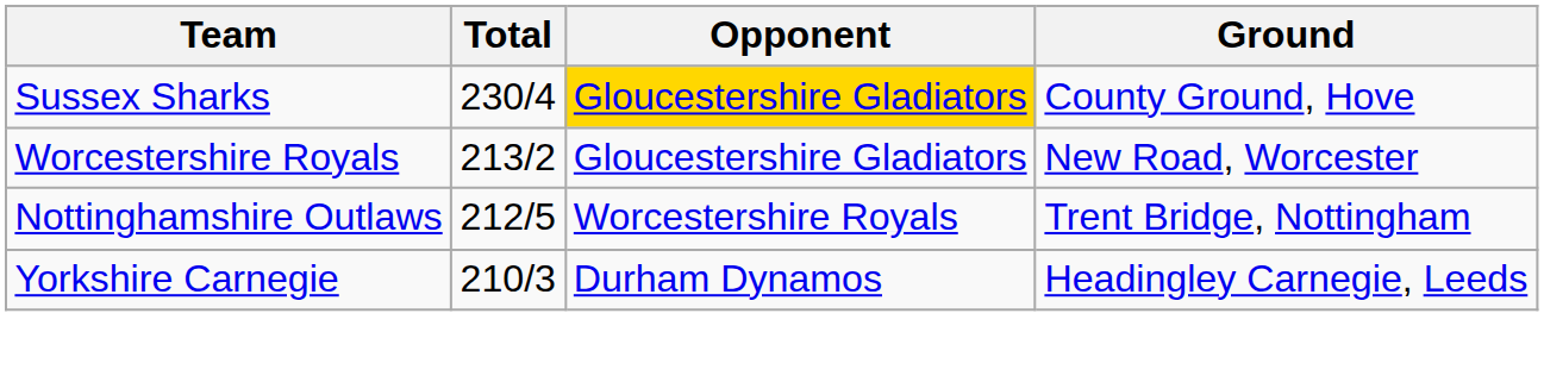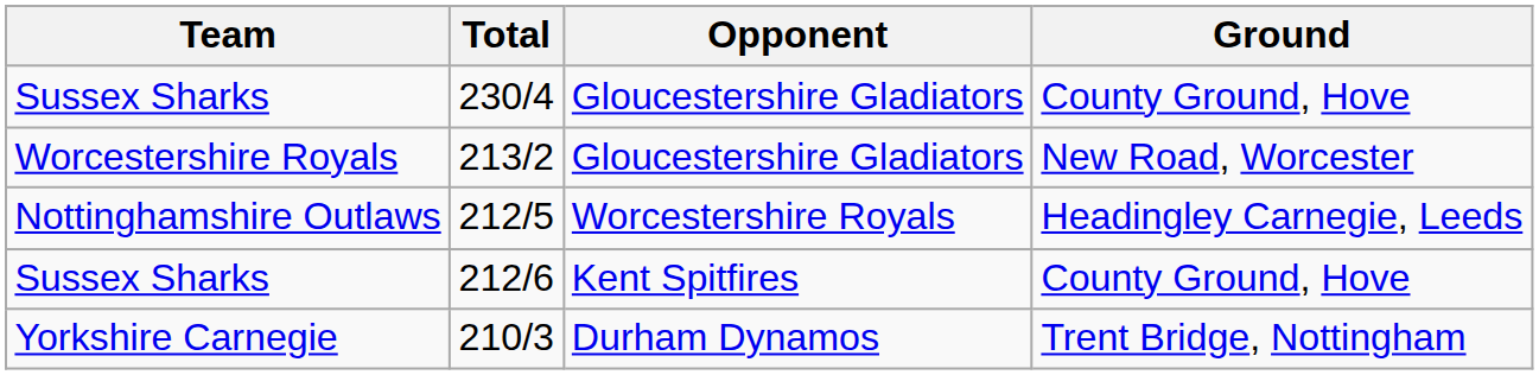 <table class="wikitable">
 <tr>
 <th>Team</th>
 <th>Total</th>
 <th>Opponent</th>
 <th>Ground</th>
 </tr>
 <tr>
 <td><a href='#'>Sussex Sharks</a></td>
 <td>230/4</td>
-<td style="background: gold;"><a href='#'>Gloucestershire Gladiators</a></td>
+<td><a href='#'>Gloucestershire Gladiators</a></td>
 <td><a href='#'>County Ground</a>, <a href='#'>Hove</a></td>
 </tr>
 <tr>
 <td><a href='#'>Worcestershire Royals</a></td>
 <td>213/2</td>
 <td><a href='#'>Gloucestershire Gladiators</a></td>
 <td><a href='#'>New Road</a>, <a href='#'>Worcester</a></td>
 </tr>
 <tr>
 <td><a href='#'>Nottinghamshire Outlaws</a></td>
 <td>212/5</td>
 <td><a href='#'>Worcestershire Royals</a></td>
-<td><a href='#'>Trent Bridge</a>, <a href='#'>Nottingham</a></td>
+<td><a href='#'>Headingley Carnegie</a>, <a href='#'>Leeds</a></td>
+</tr>
+<tr>
+<td><a href='#'>Sussex Sharks</a></td>
+<td>212/6</td>
+<td><a href='#'>Kent Spitfires</a></td>
+<td><a href='#'>County Ground</a>, <a href='#'>Hove</a></td>
 </tr>
 <tr>
 <td><a href='#'>Yorkshire Carnegie</a></td>
 <td>210/3</td>
 <td><a href='#'>Durham Dynamos</a></td>
-<td><a href='#'>Headingley Carnegie</a>, <a href='#'>Leeds</a></td>
+<td><a href='#'>Trent Bridge</a>, <a href='#'>Nottingham</a></td>
 </tr>
 </table>
